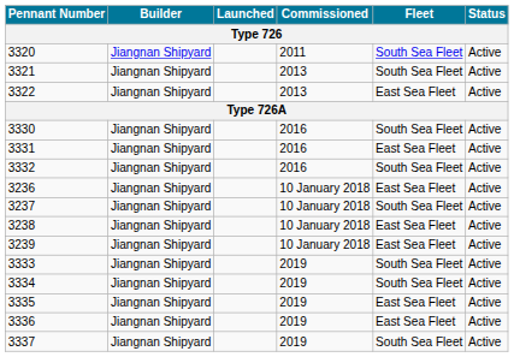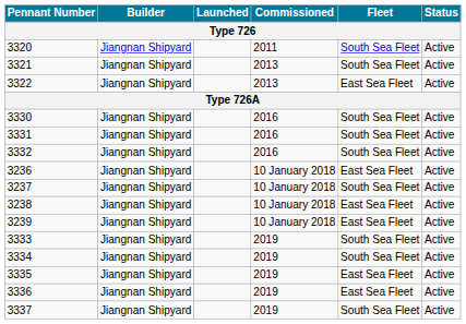 <table class="wikitable">
 <tr>
 <th style="background:#079;color:#fff;">Pennant Number</th>
 <th style="background:#079;color:#fff;">Builder</th>
 <th style="background:#079;color:#fff;">Launched</th>
 <th style="background:#079;color:#fff;">Commissioned</th>
 <th style="background:#079;color:#fff;">Fleet</th>
 <th style="background:#079;color:#fff;">Status</th>
 </tr>
 <tr>
 <th colspan="6">Type 726</th>
 </tr>
 <tr>
 <td>3320</td>
 <td><a href='#'>Jiangnan Shipyard</a></td>
 <td></td>
 <td>2011</td>
 <td><a href='#'>South Sea Fleet</a></td>
 <td>Active</td>
 </tr>
 <tr>
 <td>3321</td>
 <td>Jiangnan Shipyard</td>
 <td></td>
 <td>2013</td>
 <td>South Sea Fleet</td>
 <td>Active</td>
 </tr>
 <tr>
 <td>3322</td>
 <td>Jiangnan Shipyard</td>
 <td></td>
 <td>2013</td>
 <td>East Sea Fleet</td>
 <td>Active</td>
 </tr>
 <tr>
 <th colspan="6">Type 726A</th>
 </tr>
 <tr>
 <td>3330</td>
 <td>Jiangnan Shipyard</td>
 <td></td>
 <td>2016</td>
 <td>South Sea Fleet</td>
 <td>Active</td>
 </tr>
 <tr>
 <td>3331</td>
 <td>Jiangnan Shipyard</td>
 <td></td>
 <td>2016</td>
-<td>East Sea Fleet</td>
+<td>South Sea Fleet</td>
 <td>Active</td>
 </tr>
 <tr>
 <td>3332</td>
 <td>Jiangnan Shipyard</td>
 <td></td>
 <td>2016</td>
 <td>South Sea Fleet</td>
 <td>Active</td>
 </tr>
 <tr>
 <td>3236</td>
 <td>Jiangnan Shipyard</td>
 <td></td>
 <td>10 January 2018</td>
 <td>East Sea Fleet</td>
 <td>Active</td>
 </tr>
 <tr>
 <td>3237</td>
 <td>Jiangnan Shipyard</td>
 <td></td>
 <td>10 January 2018</td>
 <td>South Sea Fleet</td>
 <td>Active</td>
 </tr>
 <tr>
 <td>3238</td>
 <td>Jiangnan Shipyard</td>
 <td></td>
 <td>10 January 2018</td>
 <td>East Sea Fleet</td>
 <td>Active</td>
 </tr>
 <tr>
 <td>3239</td>
 <td>Jiangnan Shipyard</td>
 <td></td>
 <td>10 January 2018</td>
 <td>East Sea Fleet</td>
 <td>Active</td>
 </tr>
 <tr>
 <td>3333</td>
 <td>Jiangnan Shipyard</td>
 <td></td>
 <td>2019</td>
 <td>South Sea Fleet</td>
 <td>Active</td>
 </tr>
 <tr>
 <td>3334</td>
 <td>Jiangnan Shipyard</td>
 <td></td>
 <td>2019</td>
 <td>South Sea Fleet</td>
 <td>Active</td>
 </tr>
 <tr>
 <td>3335</td>
 <td>Jiangnan Shipyard</td>
 <td></td>
 <td>2019</td>
 <td>East Sea Fleet</td>
 <td>Active</td>
 </tr>
 <tr>
 <td>3336</td>
 <td>Jiangnan Shipyard</td>
 <td></td>
 <td>2019</td>
 <td>East Sea Fleet</td>
 <td>Active</td>
 </tr>
 <tr>
 <td>3337</td>
 <td>Jiangnan Shipyard</td>
 <td></td>
 <td>2019</td>
 <td>South Sea Fleet</td>
 <td>Active</td>
 </tr>
 </table>
